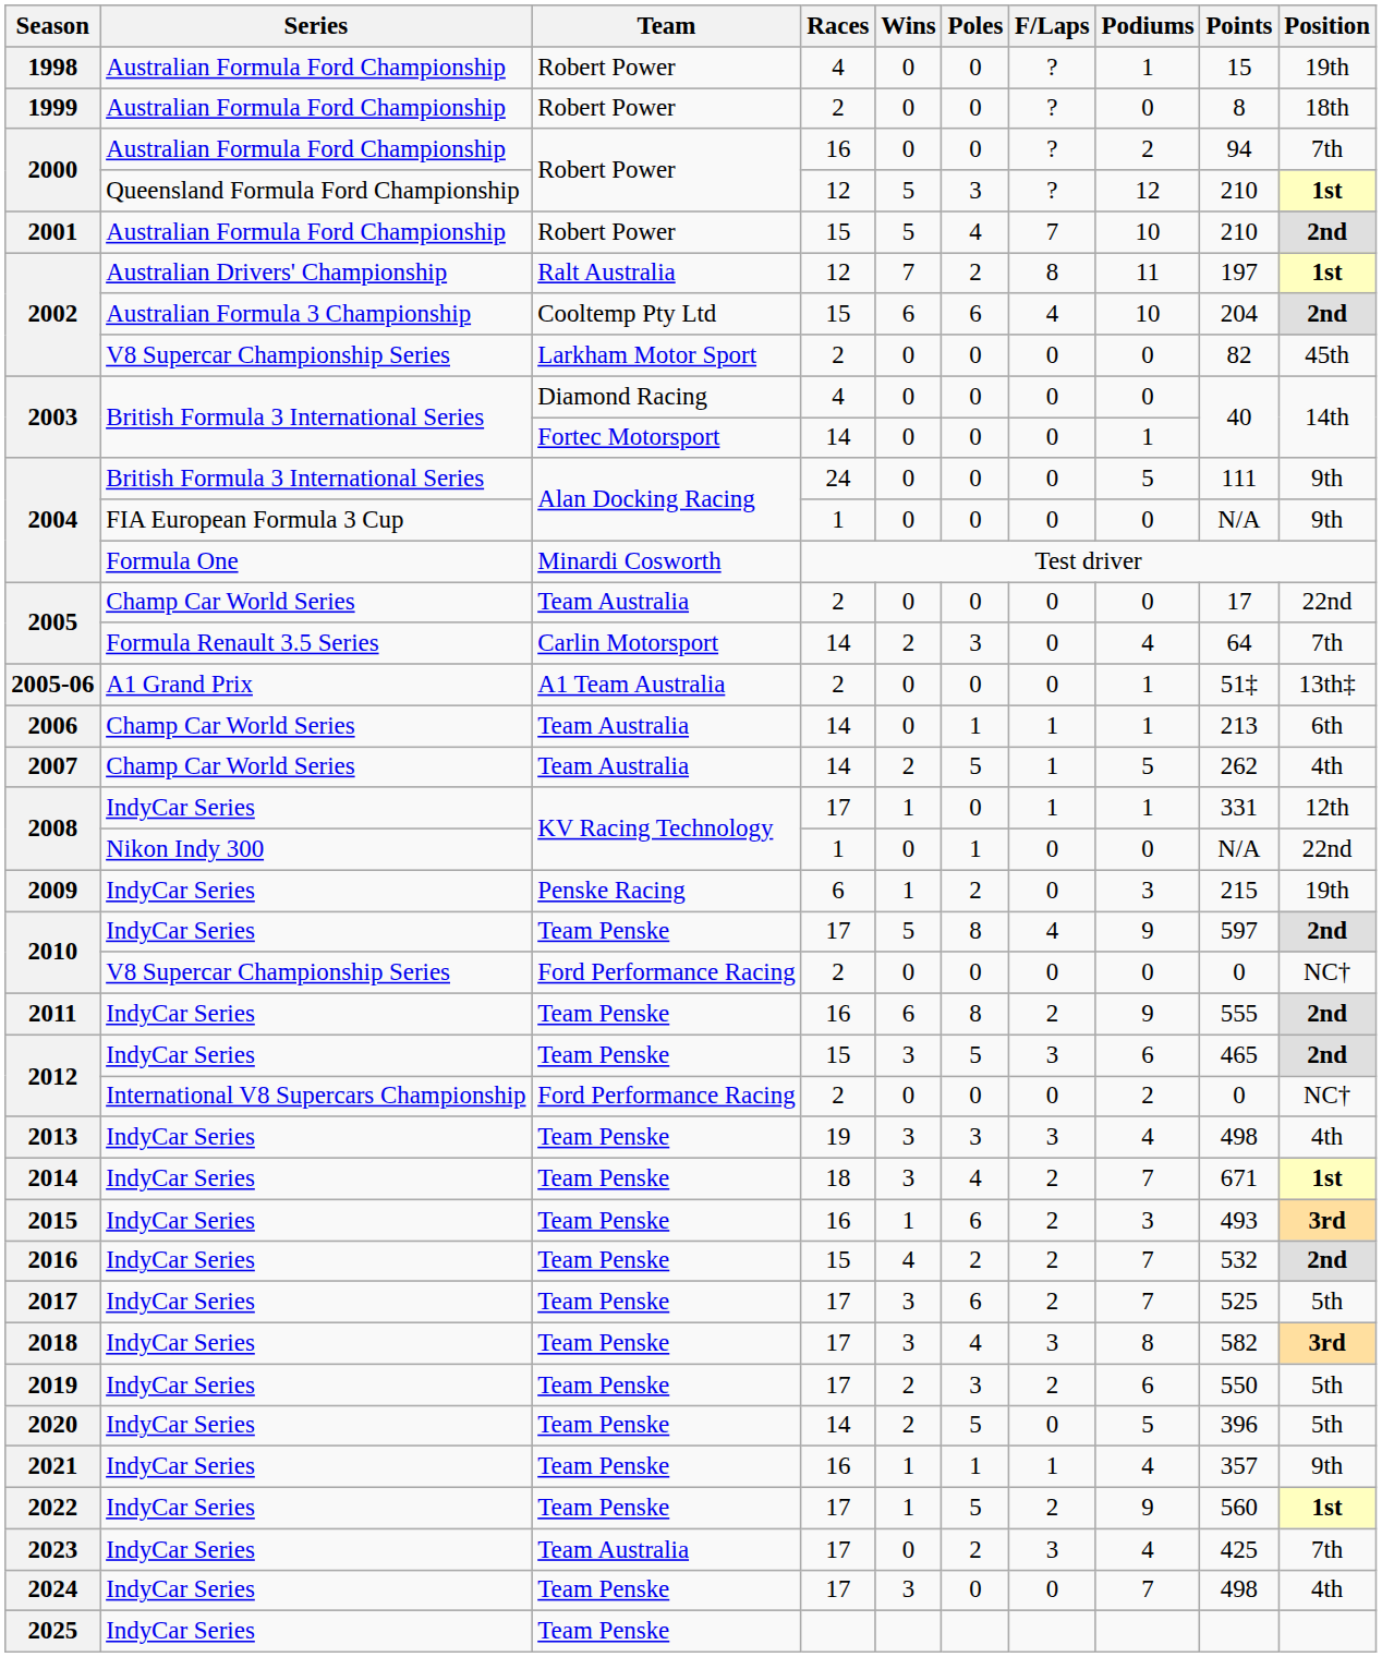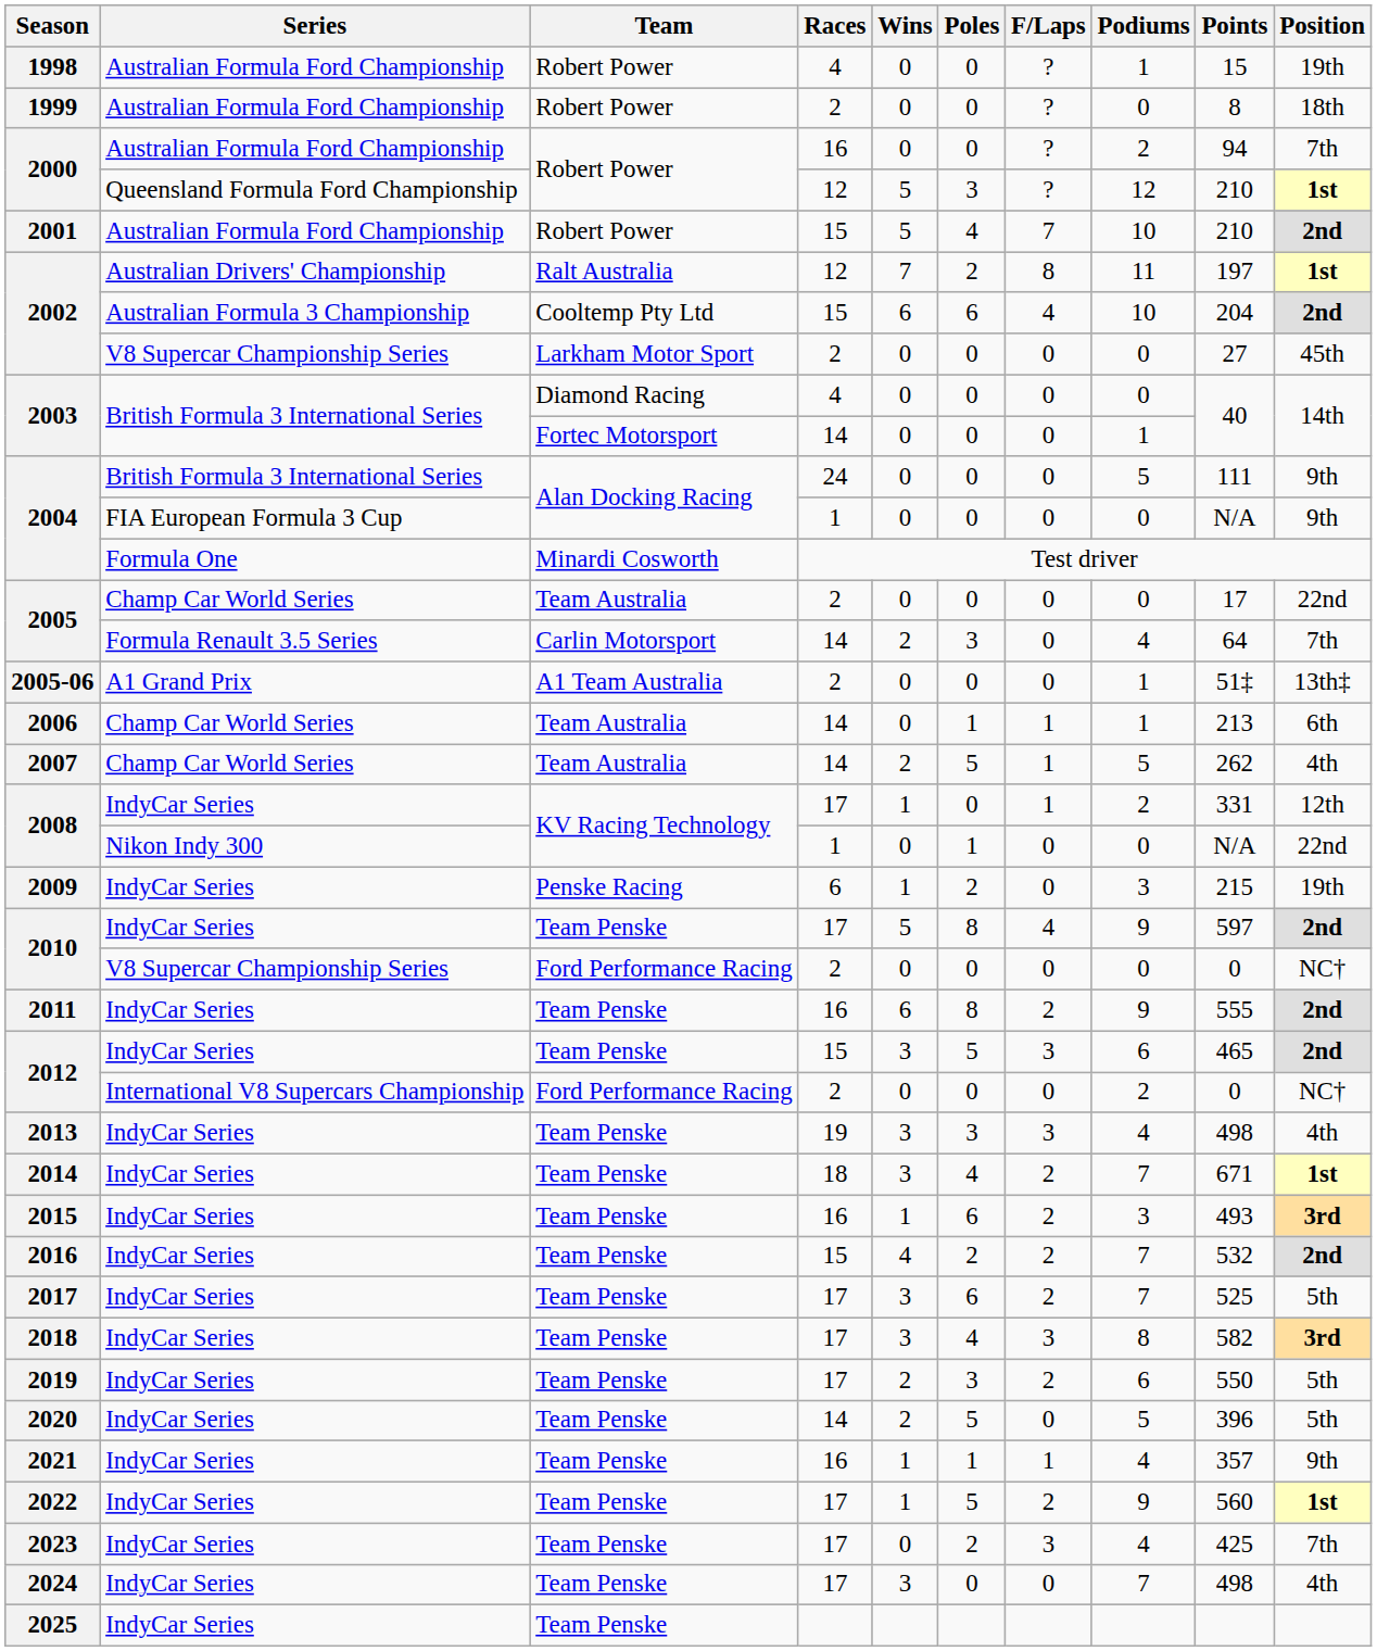 <table class="wikitable" style="font-size: 90%; text-align:center">
 <tr>
 <th>Season</th>
 <th>Series</th>
 <th>Team</th>
 <th>Races</th>
 <th>Wins</th>
 <th>Poles</th>
 <th>F/Laps</th>
 <th>Podiums</th>
 <th>Points</th>
 <th>Position</th>
 </tr>
 <tr>
 <th>1998</th>
 <td align=left><a href='#'>Australian Formula Ford Championship</a></td>
 <td align=left>Robert Power</td>
 <td>4</td>
 <td>0</td>
 <td>0</td>
 <td>?</td>
 <td>1</td>
 <td>15</td>
 <td>19th</td>
 </tr>
 <tr>
 <th>1999</th>
 <td align=left><a href='#'>Australian Formula Ford Championship</a></td>
 <td align=left>Robert Power</td>
 <td>2</td>
 <td>0</td>
 <td>0</td>
 <td>?</td>
 <td>0</td>
 <td>8</td>
 <td>18th</td>
 </tr>
 <tr>
 <th rowspan="2">2000</th>
 <td align=left><a href='#'>Australian Formula Ford Championship</a></td>
 <td rowspan="2" align=left>Robert Power</td>
 <td>16</td>
 <td>0</td>
 <td>0</td>
 <td>?</td>
 <td>2</td>
 <td>94</td>
 <td>7th</td>
 </tr>
 <tr>
 <td align=left>Queensland Formula Ford Championship</td>
 <td>12</td>
 <td>5</td>
 <td>3</td>
 <td>?</td>
 <td>12</td>
 <td>210</td>
 <td style="background:#FFFFBF;"><strong>1st</strong></td>
 </tr>
 <tr>
 <th>2001</th>
 <td align=left><a href='#'>Australian Formula Ford Championship</a></td>
 <td align=left>Robert Power</td>
 <td>15</td>
 <td>5</td>
 <td>4</td>
 <td>7</td>
 <td>10</td>
 <td>210</td>
 <td style="background:#DFDFdF;"><strong>2nd</strong></td>
 </tr>
 <tr>
 <th rowspan="3">2002</th>
 <td align=left><a href='#'>Australian Drivers' Championship</a></td>
 <td align=left><a href='#'>Ralt Australia</a></td>
 <td>12</td>
 <td>7</td>
 <td>2</td>
 <td>8</td>
 <td>11</td>
 <td>197</td>
 <td style="background:#FFFFBF;"><strong>1st</strong></td>
 </tr>
 <tr>
 <td align=left><a href='#'>Australian Formula 3 Championship</a></td>
 <td align=left>Cooltemp Pty Ltd</td>
 <td>15</td>
 <td>6</td>
 <td>6</td>
 <td>4</td>
 <td>10</td>
 <td>204</td>
 <td style="background:#DFDFdF;"><strong>2nd</strong></td>
 </tr>
 <tr>
 <td align=left><a href='#'>V8 Supercar Championship Series</a></td>
 <td align=left><a href='#'>Larkham Motor Sport</a></td>
 <td>2</td>
 <td>0</td>
 <td>0</td>
 <td>0</td>
 <td>0</td>
-<td>82</td>
+<td>27</td>
 <td>45th</td>
 </tr>
 <tr>
 <th rowspan="2">2003</th>
 <td rowspan="2" align=left><a href='#'>British Formula 3 International Series</a></td>
 <td align=left>Diamond Racing</td>
 <td>4</td>
 <td>0</td>
 <td>0</td>
 <td>0</td>
 <td>0</td>
 <td rowspan="2">40</td>
 <td rowspan="2">14th</td>
 </tr>
 <tr>
 <td align=left><a href='#'>Fortec Motorsport</a></td>
 <td>14</td>
 <td>0</td>
 <td>0</td>
 <td>0</td>
 <td>1</td>
 </tr>
 <tr>
 <th rowspan="3">2004</th>
 <td align=left><a href='#'>British Formula 3 International Series</a></td>
 <td rowspan="2" align=left><a href='#'>Alan Docking Racing</a></td>
 <td>24</td>
 <td>0</td>
 <td>0</td>
 <td>0</td>
 <td>5</td>
 <td>111</td>
 <td>9th</td>
 </tr>
 <tr>
 <td align=left>FIA European Formula 3 Cup</td>
 <td>1</td>
 <td>0</td>
 <td>0</td>
 <td>0</td>
 <td>0</td>
 <td>N/A</td>
 <td>9th</td>
 </tr>
 <tr>
 <td align=left><a href='#'>Formula One</a></td>
 <td align=left><a href='#'>Minardi Cosworth</a></td>
 <td colspan="7">Test driver</td>
 </tr>
 <tr>
 <th rowspan="2">2005</th>
 <td align=left><a href='#'>Champ Car World Series</a></td>
 <td align=left><a href='#'>Team Australia</a></td>
 <td>2</td>
 <td>0</td>
 <td>0</td>
 <td>0</td>
 <td>0</td>
 <td>17</td>
 <td>22nd</td>
 </tr>
 <tr>
 <td align=left><a href='#'>Formula Renault 3.5 Series</a></td>
 <td align=left><a href='#'>Carlin Motorsport</a></td>
 <td>14</td>
 <td>2</td>
 <td>3</td>
 <td>0</td>
 <td>4</td>
 <td>64</td>
 <td>7th</td>
 </tr>
 <tr>
 <th>2005-06</th>
 <td align=left><a href='#'>A1 Grand Prix</a></td>
 <td align=left><a href='#'>A1 Team Australia</a></td>
 <td>2</td>
 <td>0</td>
 <td>0</td>
 <td>0</td>
 <td>1</td>
 <td>51‡</td>
 <td>13th‡</td>
 </tr>
 <tr>
 <th>2006</th>
 <td align=left><a href='#'>Champ Car World Series</a></td>
 <td align=left><a href='#'>Team Australia</a></td>
 <td>14</td>
 <td>0</td>
 <td>1</td>
 <td>1</td>
 <td>1</td>
 <td>213</td>
 <td>6th</td>
 </tr>
 <tr>
 <th>2007</th>
 <td align=left><a href='#'>Champ Car World Series</a></td>
 <td align=left><a href='#'>Team Australia</a></td>
 <td>14</td>
 <td>2</td>
 <td>5</td>
 <td>1</td>
 <td>5</td>
 <td>262</td>
 <td>4th</td>
 </tr>
 <tr>
 <th rowspan="2">2008</th>
 <td align=left><a href='#'>IndyCar Series</a></td>
 <td rowspan="2" align=left><a href='#'>KV Racing Technology</a></td>
 <td>17</td>
 <td>1</td>
 <td>0</td>
 <td>1</td>
-<td>1</td>
+<td>2</td>
 <td>331</td>
 <td>12th</td>
 </tr>
 <tr>
 <td align=left><a href='#'>Nikon Indy 300</a></td>
 <td>1</td>
 <td>0</td>
 <td>1</td>
 <td>0</td>
 <td>0</td>
 <td>N/A</td>
 <td>22nd</td>
 </tr>
 <tr>
 <th>2009</th>
 <td align=left><a href='#'>IndyCar Series</a></td>
 <td align=left><a href='#'>Penske Racing</a></td>
 <td>6</td>
 <td>1</td>
 <td>2</td>
 <td>0</td>
 <td>3</td>
 <td>215</td>
 <td>19th</td>
 </tr>
 <tr>
 <th rowspan="2">2010</th>
 <td align=left><a href='#'>IndyCar Series</a></td>
 <td align=left><a href='#'>Team Penske</a></td>
 <td>17</td>
 <td>5</td>
 <td>8</td>
 <td>4</td>
 <td>9</td>
 <td>597</td>
 <td style="background:#DFDFdF;"><strong>2nd</strong></td>
 </tr>
 <tr>
 <td align=left><a href='#'>V8 Supercar Championship Series</a></td>
 <td align=left><a href='#'>Ford Performance Racing</a></td>
 <td>2</td>
 <td>0</td>
 <td>0</td>
 <td>0</td>
 <td>0</td>
 <td>0</td>
 <td>NC†</td>
 </tr>
 <tr>
 <th>2011</th>
 <td align=left><a href='#'>IndyCar Series</a></td>
 <td align=left><a href='#'>Team Penske</a></td>
 <td>16</td>
 <td>6</td>
 <td>8</td>
 <td>2</td>
 <td>9</td>
 <td>555</td>
 <td style="background:#DFDFdF;"><strong>2nd</strong></td>
 </tr>
 <tr>
 <th rowspan="2">2012</th>
 <td align=left><a href='#'>IndyCar Series</a></td>
 <td align=left><a href='#'>Team Penske</a></td>
 <td>15</td>
 <td>3</td>
 <td>5</td>
 <td>3</td>
 <td>6</td>
 <td>465</td>
 <td style="background:#DFDFdF;"><strong>2nd</strong></td>
 </tr>
 <tr>
 <td align=left><a href='#'>International V8 Supercars Championship</a></td>
 <td align=left><a href='#'>Ford Performance Racing</a></td>
 <td>2</td>
 <td>0</td>
 <td>0</td>
 <td>0</td>
 <td>2</td>
 <td>0</td>
 <td>NC†</td>
 </tr>
 <tr>
 <th>2013</th>
 <td align=left><a href='#'>IndyCar Series</a></td>
 <td align=left><a href='#'>Team Penske</a></td>
 <td>19</td>
 <td>3</td>
 <td>3</td>
 <td>3</td>
 <td>4</td>
 <td>498</td>
 <td>4th</td>
 </tr>
 <tr>
 <th>2014</th>
 <td align=left><a href='#'>IndyCar Series</a></td>
 <td align=left><a href='#'>Team Penske</a></td>
 <td>18</td>
 <td>3</td>
 <td>4</td>
 <td>2</td>
 <td>7</td>
 <td>671</td>
 <td style="background:#FFFFBF;"><strong>1st</strong></td>
 </tr>
 <tr>
 <th>2015</th>
 <td align=left><a href='#'>IndyCar Series</a></td>
 <td align=left><a href='#'>Team Penske</a></td>
 <td>16</td>
 <td>1</td>
 <td>6</td>
 <td>2</td>
 <td>3</td>
 <td>493</td>
 <td style="background:#FFDF9F;"><strong>3rd</strong></td>
 </tr>
 <tr>
 <th>2016</th>
 <td align=left><a href='#'>IndyCar Series</a></td>
 <td align=left><a href='#'>Team Penske</a></td>
 <td>15</td>
 <td>4</td>
 <td>2</td>
 <td>2</td>
 <td>7</td>
 <td>532</td>
 <td style="background:#DFDFdF;"><strong>2nd</strong></td>
 </tr>
 <tr>
 <th>2017</th>
 <td align=left><a href='#'>IndyCar Series</a></td>
 <td align=left><a href='#'>Team Penske</a></td>
 <td>17</td>
 <td>3</td>
 <td>6</td>
 <td>2</td>
 <td>7</td>
 <td>525</td>
 <td>5th</td>
 </tr>
 <tr>
 <th>2018</th>
 <td align=left><a href='#'>IndyCar Series</a></td>
 <td align=left><a href='#'>Team Penske</a></td>
 <td>17</td>
 <td>3</td>
 <td>4</td>
 <td>3</td>
 <td>8</td>
 <td>582</td>
 <td style="background:#FFDF9F;"><strong>3rd</strong></td>
 </tr>
 <tr>
 <th>2019</th>
 <td align=left><a href='#'>IndyCar Series</a></td>
 <td align=left><a href='#'>Team Penske</a></td>
 <td>17</td>
 <td>2</td>
 <td>3</td>
 <td>2</td>
 <td>6</td>
 <td>550</td>
 <td>5th</td>
 </tr>
 <tr>
 <th>2020</th>
 <td align=left><a href='#'>IndyCar Series</a></td>
 <td align=left><a href='#'>Team Penske</a></td>
 <td>14</td>
 <td>2</td>
 <td>5</td>
 <td>0</td>
 <td>5</td>
 <td>396</td>
 <td>5th</td>
 </tr>
 <tr>
 <th>2021</th>
 <td align=left><a href='#'>IndyCar Series</a></td>
 <td align=left><a href='#'>Team Penske</a></td>
 <td>16</td>
 <td>1</td>
 <td>1</td>
 <td>1</td>
 <td>4</td>
 <td>357</td>
 <td>9th</td>
 </tr>
 <tr>
 <th>2022</th>
 <td align=left><a href='#'>IndyCar Series</a></td>
 <td align=left><a href='#'>Team Penske</a></td>
 <td>17</td>
 <td>1</td>
 <td>5</td>
 <td>2</td>
 <td>9</td>
 <td>560</td>
 <td style="background:#FFFFBF;"><strong>1st</strong></td>
 </tr>
 <tr>
 <th>2023</th>
 <td align=left><a href='#'>IndyCar Series</a></td>
-<td align=left><a href='#'>Team Australia</a></td>
+<td align=left><a href='#'>Team Penske</a></td>
 <td>17</td>
 <td>0</td>
 <td>2</td>
 <td>3</td>
 <td>4</td>
 <td>425</td>
 <td>7th</td>
 </tr>
 <tr>
 <th>2024</th>
 <td align=left><a href='#'>IndyCar Series</a></td>
 <td align=left><a href='#'>Team Penske</a></td>
 <td>17</td>
 <td>3</td>
 <td>0</td>
 <td>0</td>
 <td>7</td>
 <td>498</td>
 <td>4th</td>
 </tr>
 <tr>
 <th>2025</th>
 <td align=left><a href='#'>IndyCar Series</a></td>
 <td align=left><a href='#'>Team Penske</a></td>
 <td></td>
 <td></td>
 <td></td>
 <td></td>
 <td></td>
 <td></td>
 <td></td>
 </tr>
 </table>
